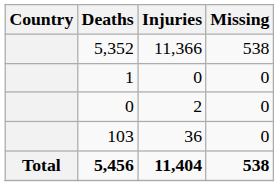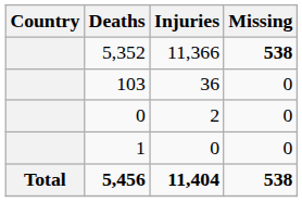 <table class="wikitable sortable plainrowheaders floatright" style="clear:right; margin-left:7px; margin-top:0; margin-right:0; margin-bottom:3px; font-size:90%;text-align:right;">
 <tr>
 <th scope="col">Country</th>
 <th scope="col">Deaths</th>
 <th scope="col">Injuries</th>
 <th scope="col">Missing</th>
 </tr>
 <tr>
 <th scope="row"></th>
 <td>5,352</td>
 <td>11,366</td>
-<td>538</td>
+<td><strong>538</strong></td>
 </tr>
 <tr>
 <th scope="row"></th>
-<td>1</td>
-<td>0</td>
+<td>103</td>
+<td>36</td>
 <td>0</td>
 </tr>
 <tr>
 <th scope="row"></th>
 <td>0</td>
 <td>2</td>
 <td>0</td>
 </tr>
 <tr>
 <th scope="row"></th>
-<td>103</td>
-<td>36</td>
+<td>1</td>
+<td>0</td>
 <td>0</td>
 </tr>
 <tr>
 <th>Total</th>
 <td><strong>5,456</strong></td>
 <td><strong>11,404</strong></td>
 <td><strong>538</strong></td>
 </tr>
 <tr>
 </tr>
 </table>
